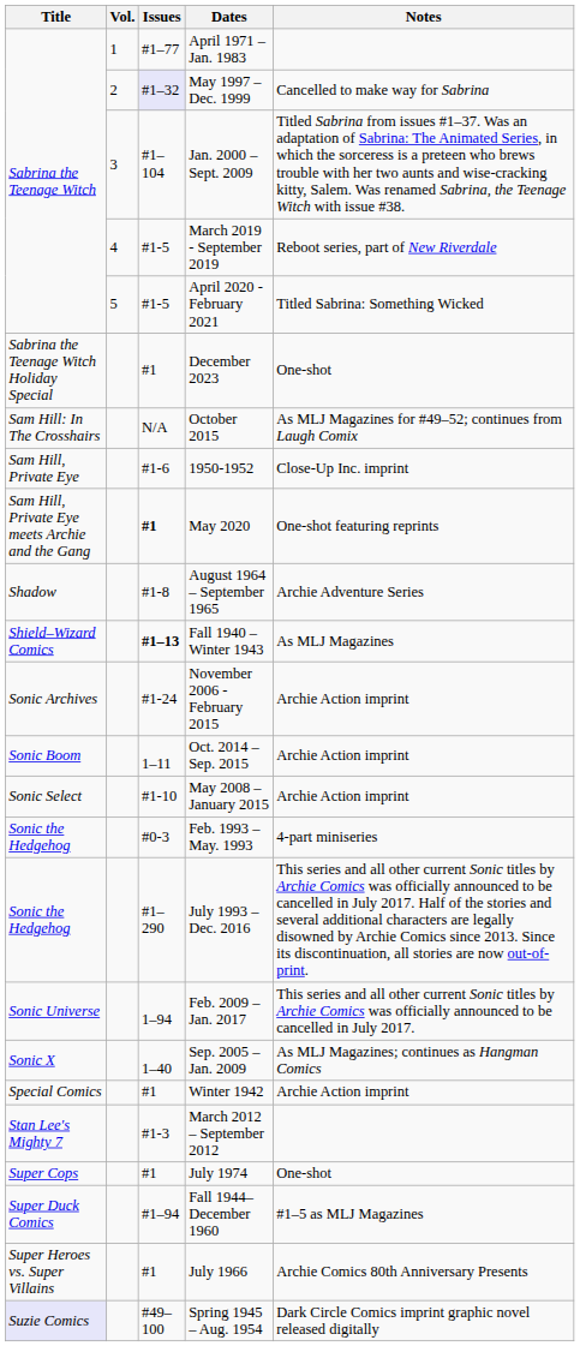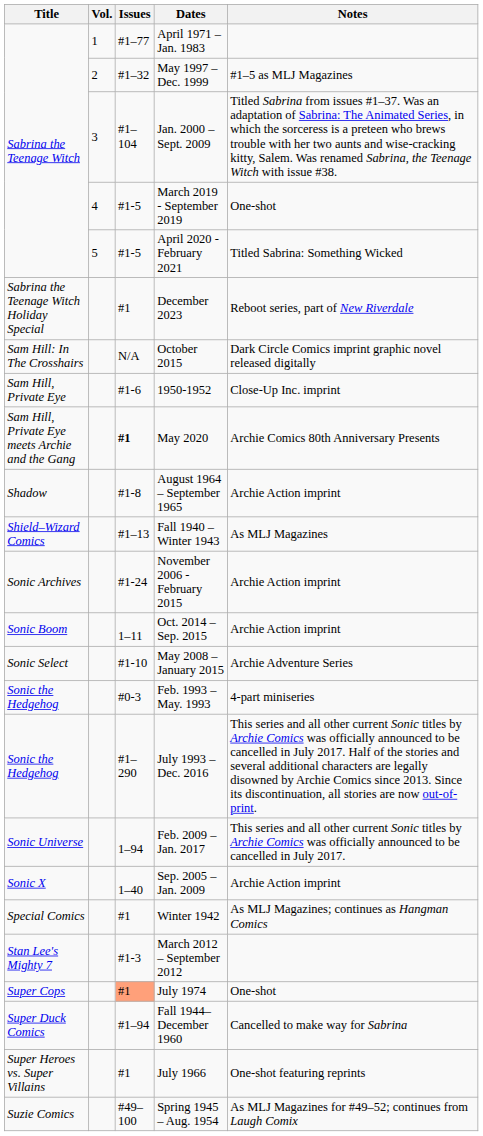 <table class="wikitable">
 <tr>
 <th>Title</th>
 <th>Vol.</th>
 <th>Issues</th>
 <th>Dates</th>
 <th>Notes</th>
 </tr>
 <tr>
 <td rowspan="5"><em><a href='#'>Sabrina the Teenage Witch</a></em></td>
 <td>1</td>
 <td>#1–77</td>
 <td>April 1971 – Jan. 1983</td>
 <td></td>
 </tr>
 <tr>
 <td>2</td>
-<td style="background: lavender;">#1–32</td>
+<td>#1–32</td>
 <td>May 1997 – Dec. 1999</td>
-<td>Cancelled to make way for <em>Sabrina</em></td>
+<td>#1–5 as MLJ Magazines</td>
 </tr>
 <tr>
 <td>3</td>
 <td>#1–104</td>
 <td>Jan. 2000 – Sept. 2009</td>
 <td>Titled <em>Sabrina</em> from issues #1–37. Was an adaptation of <a href='#'>Sabrina: The Animated Series</a>, in which the sorceress is a preteen who brews trouble with her two aunts and wise-cracking kitty, Salem. Was renamed <em>Sabrina, the Teenage Witch</em> with issue #38.</td>
 </tr>
 <tr>
 <td>4</td>
 <td>#1-5</td>
 <td>March 2019 - September 2019</td>
-<td>Reboot series, part of <em><a href='#'>New Riverdale</a></em></td>
+<td>One-shot</td>
 </tr>
 <tr>
 <td>5</td>
 <td>#1-5</td>
 <td>April 2020 - February 2021</td>
 <td>Titled Sabrina: Something Wicked</td>
 </tr>
 <tr>
 <td><em>Sabrina the Teenage Witch Holiday Special</em></td>
 <td></td>
 <td>#1</td>
 <td>December 2023</td>
-<td>One-shot</td>
+<td>Reboot series, part of <em><a href='#'>New Riverdale</a></em></td>
 </tr>
 <tr>
 <td><em>Sam Hill: In The Crosshairs</em></td>
 <td></td>
 <td>N/A</td>
 <td>October 2015</td>
-<td>As MLJ Magazines for #49–52; continues from <em>Laugh Comix</em></td>
+<td>Dark Circle Comics imprint graphic novel released digitally</td>
 </tr>
 <tr>
 <td><em>Sam Hill, Private Eye</em></td>
 <td></td>
 <td>#1-6</td>
 <td>1950-1952</td>
 <td>Close-Up Inc. imprint</td>
 </tr>
 <tr>
 <td><em>Sam Hill, Private Eye meets Archie and the Gang</em></td>
 <td></td>
 <td><strong>#1</strong></td>
 <td>May 2020</td>
-<td>One-shot featuring reprints</td>
+<td>Archie Comics 80th Anniversary Presents</td>
 </tr>
 <tr>
 <td><em>Shadow</em></td>
 <td></td>
 <td>#1-8</td>
 <td>August 1964 – September 1965</td>
-<td>Archie Adventure Series</td>
+<td>Archie Action imprint</td>
 </tr>
 <tr>
 <td><em><a href='#'>Shield–Wizard Comics</a></em></td>
 <td></td>
-<td><strong>#1–13</strong></td>
+<td>#1–13</td>
 <td>Fall 1940 – Winter 1943</td>
 <td>As MLJ Magazines</td>
 </tr>
 <tr>
 <td><em>Sonic Archives</em></td>
 <td></td>
 <td>#1-24</td>
 <td>November 2006 - February 2015</td>
 <td>Archie Action imprint</td>
 </tr>
 <tr>
 <td><em><a href='#'>Sonic Boom</a></em></td>
 <td></td>
 <td><br>1–11</td>
 <td>Oct. 2014 – Sep. 2015</td>
 <td>Archie Action imprint</td>
 </tr>
 <tr>
 <td><em>Sonic Select</em></td>
 <td></td>
 <td>#1-10</td>
 <td>May 2008 – January 2015</td>
-<td>Archie Action imprint</td>
+<td>Archie Adventure Series</td>
 </tr>
 <tr>
 <td><em><a href='#'>Sonic the Hedgehog</a></em></td>
 <td></td>
 <td>#0-3</td>
 <td>Feb. 1993 – May. 1993</td>
 <td>4-part miniseries</td>
 </tr>
 <tr>
 <td><em><a href='#'>Sonic the Hedgehog</a></em></td>
 <td></td>
 <td>#1–290</td>
 <td>July 1993 – Dec. 2016</td>
 <td>This series and all other current <em>Sonic</em> titles by <em><a href='#'>Archie Comics</a></em> was officially announced to be cancelled in July 2017. Half of the stories and several additional characters are legally disowned by Archie Comics since 2013. Since its discontinuation, all stories are now <a href='#'>out-of-print</a>.</td>
 </tr>
 <tr>
 <td><em><a href='#'>Sonic Universe</a></em></td>
 <td></td>
 <td><br>1–94</td>
 <td>Feb. 2009 – Jan. 2017</td>
 <td>This series and all other current <em>Sonic</em> titles by <em><a href='#'>Archie Comics</a></em> was officially announced to be cancelled in July 2017.</td>
 </tr>
 <tr>
 <td><em><a href='#'>Sonic X</a></em></td>
 <td></td>
 <td><br>1–40</td>
 <td>Sep. 2005 – Jan. 2009</td>
-<td>As MLJ Magazines; continues as <em>Hangman Comics</em></td>
+<td>Archie Action imprint</td>
 </tr>
 <tr>
 <td><em>Special Comics</em></td>
 <td></td>
 <td>#1</td>
 <td>Winter 1942</td>
-<td>Archie Action imprint</td>
+<td>As MLJ Magazines; continues as <em>Hangman Comics</em></td>
 </tr>
 <tr>
 <td><em><a href='#'>Stan Lee's Mighty 7</a></em></td>
 <td></td>
 <td>#1-3</td>
 <td>March 2012 – September 2012</td>
 <td></td>
 </tr>
 <tr>
 <td><em><a href='#'>Super Cops</a></em></td>
 <td></td>
-<td>#1</td>
+<td style="background: lightsalmon;">#1</td>
 <td>July 1974</td>
 <td>One-shot</td>
 </tr>
 <tr>
 <td><em><a href='#'>Super Duck Comics</a></em></td>
 <td></td>
 <td>#1–94</td>
 <td>Fall 1944–December 1960</td>
-<td>#1–5 as MLJ Magazines</td>
+<td>Cancelled to make way for <em>Sabrina</em></td>
 </tr>
 <tr>
 <td><em>Super Heroes vs. Super Villains</em></td>
 <td></td>
 <td>#1</td>
 <td>July 1966</td>
-<td>Archie Comics 80th Anniversary Presents</td>
+<td>One-shot featuring reprints</td>
 </tr>
 <tr>
-<td style="background: lavender;"><em>Suzie Comics</em></td>
+<td><em>Suzie Comics</em></td>
 <td></td>
 <td>#49–100</td>
 <td>Spring 1945 – Aug. 1954</td>
-<td>Dark Circle Comics imprint graphic novel released digitally</td>
+<td>As MLJ Magazines for #49–52; continues from <em>Laugh Comix</em></td>
 </tr>
 </table>
